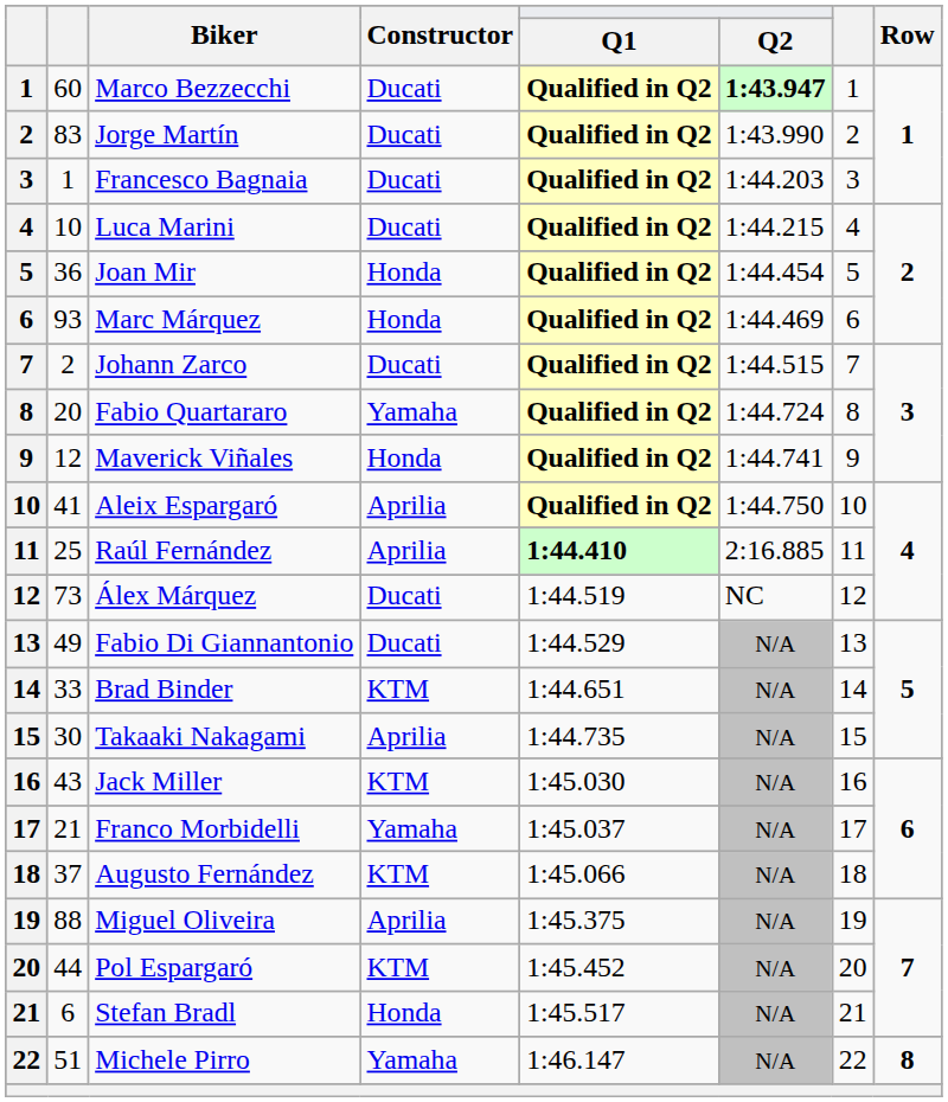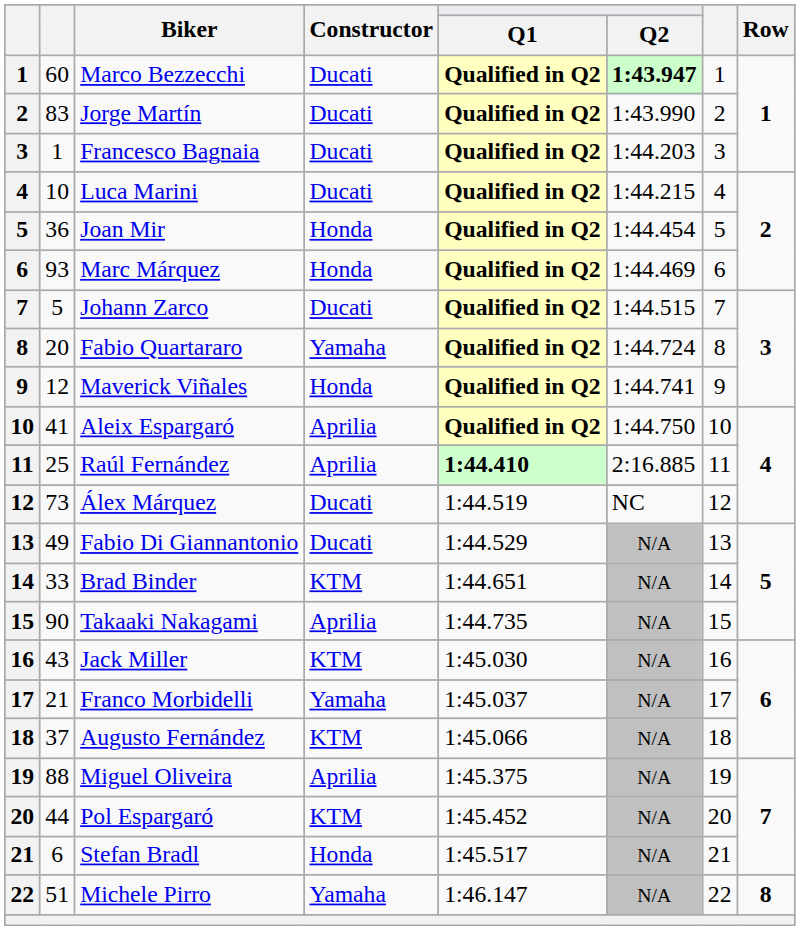 <table class="wikitable sortable" style="font-size: 85%;">
 <tr>
 <th rowspan="2"></th>
 <th rowspan="2"></th>
 <th rowspan="2">Biker</th>
 <th rowspan="2">Constructor</th>
 <th colspan="2" style="background:#eaecf0; text-align:center;"></th>
 <th rowspan="2"></th>
 <th rowspan="2">Row</th>
 </tr>
 <tr>
 <th scope="col">Q1</th>
 <th scope="col">Q2</th>
 </tr>
 <tr>
 <th scope="row">1</th>
 <td align="center">60</td>
 <td> <a href='#'>Marco Bezzecchi</a></td>
 <td><a href='#'>Ducati</a></td>
 <td style="background:#ffffbf;"><strong>Qualified in Q2</strong></td>
 <td style="background:#ccffcc;"><strong>1:43.947</strong></td>
 <td align="center">1</td>
 <td rowspan="3" align="center"><strong>1</strong></td>
 </tr>
 <tr>
 <th scope="row">2</th>
 <td align="center">83</td>
 <td> <a href='#'>Jorge Martín</a></td>
 <td><a href='#'>Ducati</a></td>
 <td style="background:#ffffbf;"><strong>Qualified in Q2</strong></td>
 <td>1:43.990</td>
 <td align="center">2</td>
 </tr>
 <tr>
 <th scope="row">3</th>
 <td align="center">1</td>
 <td> <a href='#'>Francesco Bagnaia</a></td>
 <td><a href='#'>Ducati</a></td>
 <td style="background:#ffffbf;"><strong>Qualified in Q2</strong></td>
 <td>1:44.203</td>
 <td align="center">3</td>
 </tr>
 <tr>
 <th scope="row">4</th>
 <td align="center">10</td>
 <td> <a href='#'>Luca Marini</a></td>
 <td><a href='#'>Ducati</a></td>
 <td style="background:#ffffbf;"><strong>Qualified in Q2</strong></td>
 <td>1:44.215</td>
 <td align="center">4</td>
 <td rowspan="3" align="center"><strong>2</strong></td>
 </tr>
 <tr>
 <th scope="row">5</th>
 <td align="center">36</td>
 <td> <a href='#'>Joan Mir</a></td>
 <td><a href='#'>Honda</a></td>
 <td style="background:#ffffbf;"><strong>Qualified in Q2</strong></td>
 <td>1:44.454</td>
 <td align="center">5</td>
 </tr>
 <tr>
 <th scope="row">6</th>
 <td align="center">93</td>
 <td> <a href='#'>Marc Márquez</a></td>
 <td><a href='#'>Honda</a></td>
 <td style="background:#ffffbf;"><strong>Qualified in Q2</strong></td>
 <td>1:44.469</td>
 <td align="center">6</td>
 </tr>
 <tr>
 <th scope="row">7</th>
-<td align="center">2</td>
+<td align="center">5</td>
 <td> <a href='#'>Johann Zarco</a></td>
 <td><a href='#'>Ducati</a></td>
 <td style="background:#ffffbf;"><strong>Qualified in Q2</strong></td>
 <td>1:44.515</td>
 <td align="center">7</td>
 <td rowspan="3" align="center"><strong>3</strong></td>
 </tr>
 <tr>
 <th scope="row">8</th>
 <td align="center">20</td>
 <td> <a href='#'>Fabio Quartararo</a></td>
 <td><a href='#'>Yamaha</a></td>
 <td style="background:#ffffbf;"><strong>Qualified in Q2</strong></td>
 <td>1:44.724</td>
 <td align="center">8</td>
 </tr>
 <tr>
 <th scope="row">9</th>
 <td align="center">12</td>
 <td> <a href='#'>Maverick Viñales</a></td>
 <td><a href='#'>Honda</a></td>
 <td style="background:#ffffbf;"><strong>Qualified in Q2</strong></td>
 <td>1:44.741</td>
 <td align="center">9</td>
 </tr>
 <tr>
 <th scope="row">10</th>
 <td align="center">41</td>
 <td> <a href='#'>Aleix Espargaró</a></td>
 <td><a href='#'>Aprilia</a></td>
 <td style="background:#ffffbf;"><strong>Qualified in Q2</strong></td>
 <td>1:44.750</td>
 <td align="center">10</td>
 <td rowspan="3" align="center"><strong>4</strong></td>
 </tr>
 <tr>
 <th scope="row">11</th>
 <td align="center">25</td>
 <td> <a href='#'>Raúl Fernández</a></td>
 <td><a href='#'>Aprilia</a></td>
 <td style="background:#ccffcc;"><strong>1:44.410</strong></td>
 <td>2:16.885</td>
 <td align="center">11</td>
 </tr>
 <tr>
 <th scope="row">12</th>
 <td align="center">73</td>
 <td> <a href='#'>Álex Márquez</a></td>
 <td><a href='#'>Ducati</a></td>
 <td>1:44.519</td>
 <td>NC</td>
 <td align="center">12</td>
 </tr>
 <tr>
 <th scope="row">13</th>
 <td align="center">49</td>
 <td> <a href='#'>Fabio Di Giannantonio</a></td>
 <td><a href='#'>Ducati</a></td>
 <td>1:44.529</td>
 <td style="background: silver" align="center" data-sort-value="19"><small>N/A</small></td>
 <td align="center">13</td>
 <td rowspan="3" align="center"><strong>5</strong></td>
 </tr>
 <tr>
 <th scope="row">14</th>
 <td align="center">33</td>
 <td> <a href='#'>Brad Binder</a></td>
 <td><a href='#'>KTM</a></td>
 <td>1:44.651</td>
 <td style="background: silver" align="center" data-sort-value="19"><small>N/A</small></td>
 <td align="center">14</td>
 </tr>
 <tr>
 <th scope="row">15</th>
-<td align="center">30</td>
+<td align="center">90</td>
 <td> <a href='#'>Takaaki Nakagami</a></td>
 <td><a href='#'>Aprilia</a></td>
 <td>1:44.735</td>
 <td style="background: silver" align="center" data-sort-value="19"><small>N/A</small></td>
 <td align="center">15</td>
 </tr>
 <tr>
 <th scope="row">16</th>
 <td align="center">43</td>
 <td> <a href='#'>Jack Miller</a></td>
 <td><a href='#'>KTM</a></td>
 <td>1:45.030</td>
 <td style="background: silver" align="center" data-sort-value="19"><small>N/A</small></td>
 <td align="center">16</td>
 <td rowspan="3" align="center"><strong>6</strong></td>
 </tr>
 <tr>
 <th scope="row">17</th>
 <td align="center">21</td>
 <td> <a href='#'>Franco Morbidelli</a></td>
 <td><a href='#'>Yamaha</a></td>
 <td>1:45.037</td>
 <td style="background: silver" align="center" data-sort-value="19"><small>N/A</small></td>
 <td align="center">17</td>
 </tr>
 <tr>
 <th scope="row">18</th>
 <td align="center">37</td>
 <td> <a href='#'>Augusto Fernández</a></td>
 <td><a href='#'>KTM</a></td>
 <td>1:45.066</td>
 <td style="background: silver" align="center" data-sort-value="19"><small>N/A</small></td>
 <td align="center">18</td>
 </tr>
 <tr>
 <th scope="row">19</th>
 <td align="center">88</td>
 <td> <a href='#'>Miguel Oliveira</a></td>
 <td><a href='#'>Aprilia</a></td>
 <td>1:45.375</td>
 <td style="background: silver" align="center" data-sort-value="19"><small>N/A</small></td>
 <td align="center">19</td>
 <td rowspan="3" align="center"><strong>7</strong></td>
 </tr>
 <tr>
 <th scope="row">20</th>
 <td align="center">44</td>
 <td> <a href='#'>Pol Espargaró</a></td>
 <td><a href='#'>KTM</a></td>
 <td>1:45.452</td>
 <td style="background: silver" align="center" data-sort-value="21"><small>N/A</small></td>
 <td align="center">20</td>
 </tr>
 <tr>
 <th scope="row">21</th>
 <td align="center">6</td>
 <td> <a href='#'>Stefan Bradl</a></td>
 <td><a href='#'>Honda</a></td>
 <td>1:45.517</td>
 <td style="background: silver" align="center" data-sort-value="22"><small>N/A</small></td>
 <td align="center">21</td>
 </tr>
 <tr>
 <th scope="row">22</th>
 <td align="center">51</td>
 <td> <a href='#'>Michele Pirro</a></td>
 <td><a href='#'>Yamaha</a></td>
 <td>1:46.147</td>
 <td style="background: silver" align="center" data-sort-value="23"><small>N/A</small></td>
 <td align="center">22</td>
 <td rowspan="1" align="center"><strong>8</strong></td>
 </tr>
 <tr>
 <th colspan="8"></th>
 </tr>
 </table>
